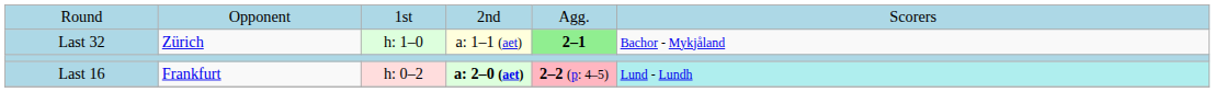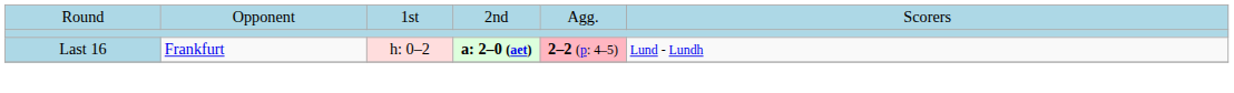 <table class="wikitable" style="text-align:center">
 <tr bgcolor=lightblue>
 <td width=150px>Round</td>
 <td width=200px>Opponent</td>
 <td width=80px>1st</td>
 <td width=80px>2nd</td>
 <td width=80px>Agg.</td>
 <td width=600px>Scorers</td>
-</tr>
-<tr>
-<td bgcolor=lightblue>Last 32</td>
-<td align=left> <a href='#'>Zürich</a></td>
-<td bgcolor="#ddffdd">h: 1–0</td>
-<td bgcolor="#ffffdd">a: 1–1 <small>(<a href='#'>aet</a>)</small></td>
-<td bgcolor=lightgreen><strong>2–1</strong></td>
-<td align=left><small><a href='#'>Bachor</a> - <a href='#'>Mykjåland</a></small></td>
 </tr>
 <tr bgcolor=lightblue>
 <td colspan=6></td>
 </tr>
 <tr>
 <td bgcolor=lightblue>Last 16</td>
 <td align=left> <a href='#'>Frankfurt</a></td>
 <td bgcolor="#ffdddd">h: 0–2</td>
 <td bgcolor="#ddffdd"><strong>a: 2–0 <small>(<a href='#'>aet</a>)</small></strong></td>
 <td bgcolor=lightpink><strong>2–2</strong> <small>(<a href='#'>p</a>: 4–5)</small></td>
-<td align=left style="background: paleturquoise;"><small><a href='#'>Lund</a> - <a href='#'>Lundh</a></small></td>
+<td align=left><small><a href='#'>Lund</a> - <a href='#'>Lundh</a></small></td>
 </tr>
 <tr>
 </tr>
 </table>
